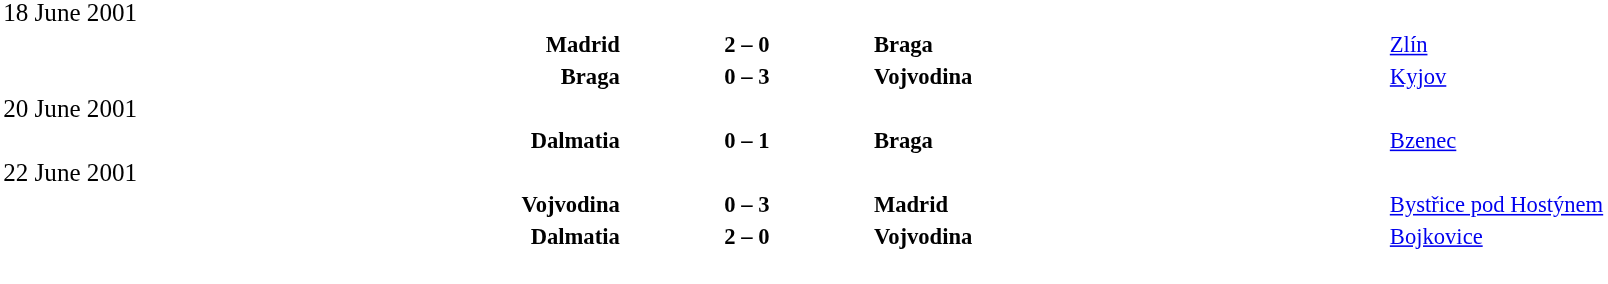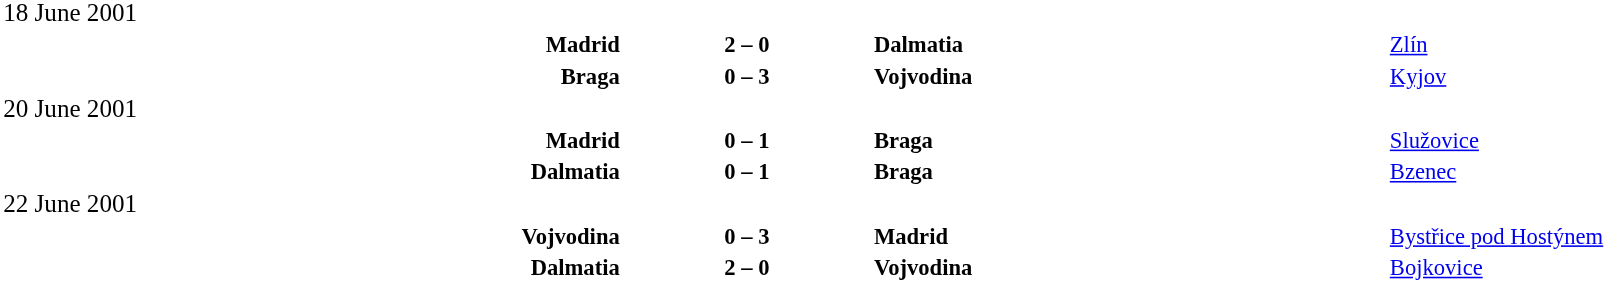 <table width=100% cellspacing=1>
 <tr>
 <th width=25%></th>
 <th width=10%></th>
 <th></th>
 </tr>
 <tr>
 <td>18 June 2001</td>
 </tr>
 <tr style=font-size:90%>
 <td align=right><strong>Madrid</strong></td>
 <td align=center><strong>2 – 0</strong></td>
-<td><strong>Braga</strong></td>
+<td><strong>Dalmatia</strong></td>
 <td><a href='#'>Zlín</a></td>
 </tr>
 <tr style=font-size:90%>
 <td align=right><strong>Braga</strong></td>
 <td align=center><strong>0 – 3</strong></td>
 <td><strong>Vojvodina</strong></td>
 <td><a href='#'>Kyjov</a></td>
 </tr>
 <tr>
 <td>20 June 2001</td>
+</tr>
+<tr style=font-size:90%>
+<td align=right><strong>Madrid</strong></td>
+<td align=center><strong>0 – 1</strong></td>
+<td><strong>Braga</strong></td>
+<td><a href='#'>Služovice</a></td>
 </tr>
 <tr style=font-size:90%>
 <td align=right><strong>Dalmatia</strong></td>
 <td align=center><strong>0 – 1</strong></td>
 <td><strong>Braga</strong></td>
 <td><a href='#'>Bzenec</a></td>
 </tr>
 <tr>
 <td>22 June 2001</td>
 </tr>
 <tr style=font-size:90%>
 <td align=right><strong>Vojvodina</strong></td>
 <td align=center><strong>0 – 3</strong></td>
 <td><strong>Madrid</strong></td>
 <td><a href='#'>Bystřice pod Hostýnem</a></td>
 </tr>
 <tr style=font-size:90%>
 <td align=right><strong>Dalmatia</strong></td>
 <td align=center><strong>2 – 0</strong></td>
 <td><strong>Vojvodina</strong></td>
 <td><a href='#'>Bojkovice</a></td>
 </tr>
 </table>
